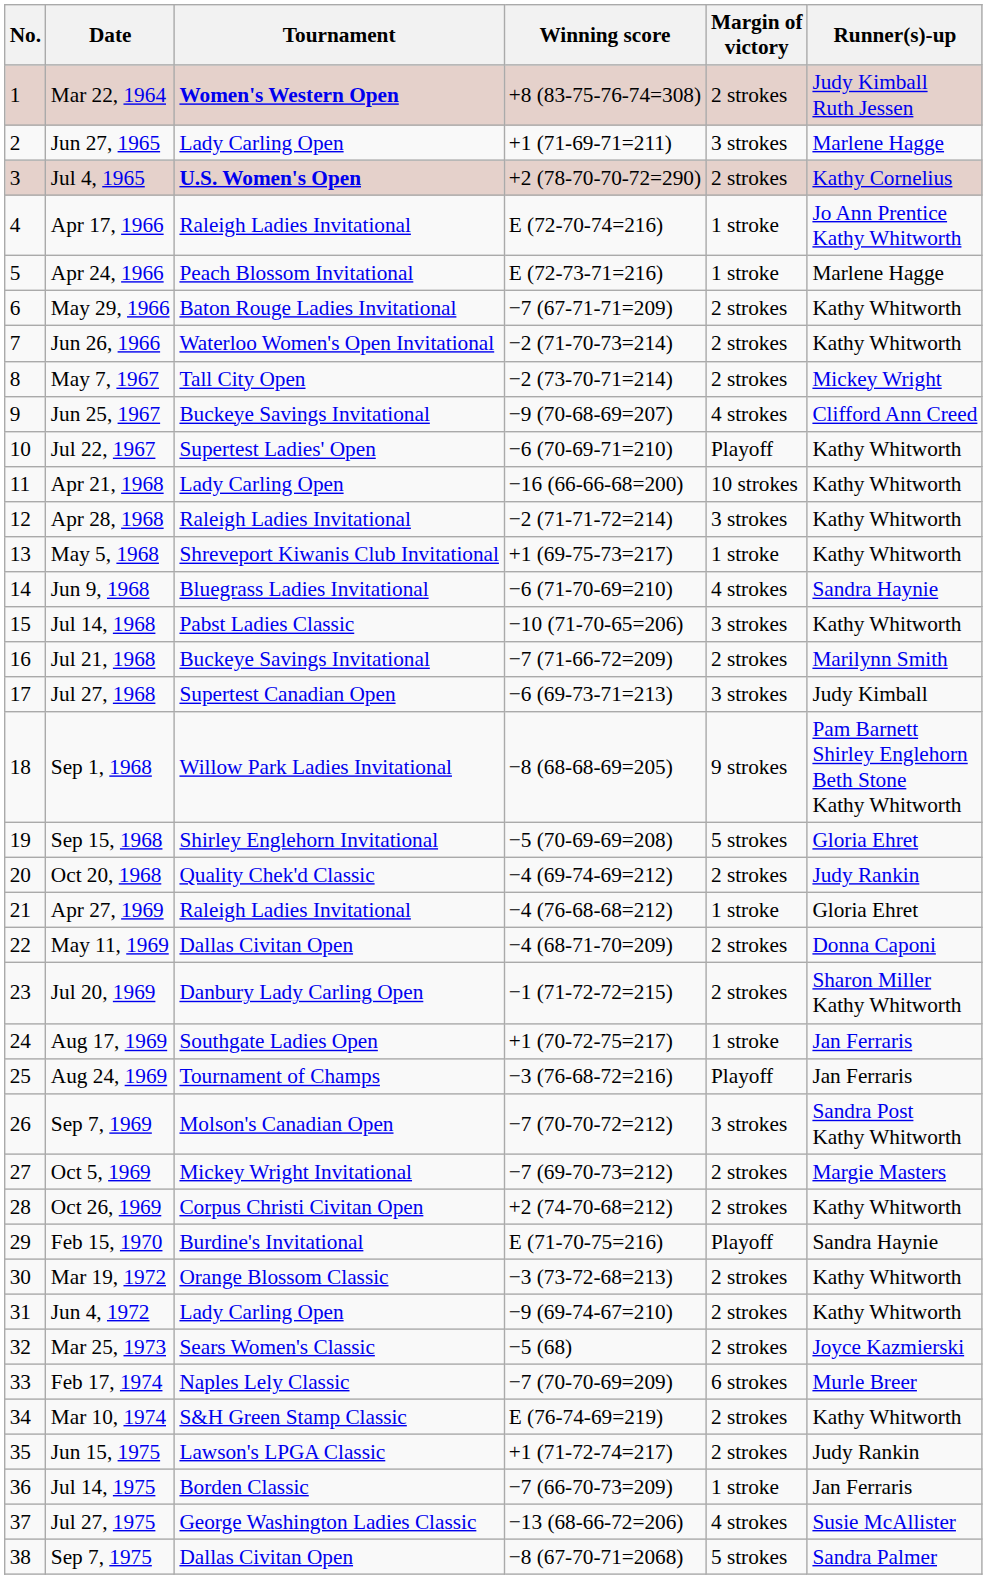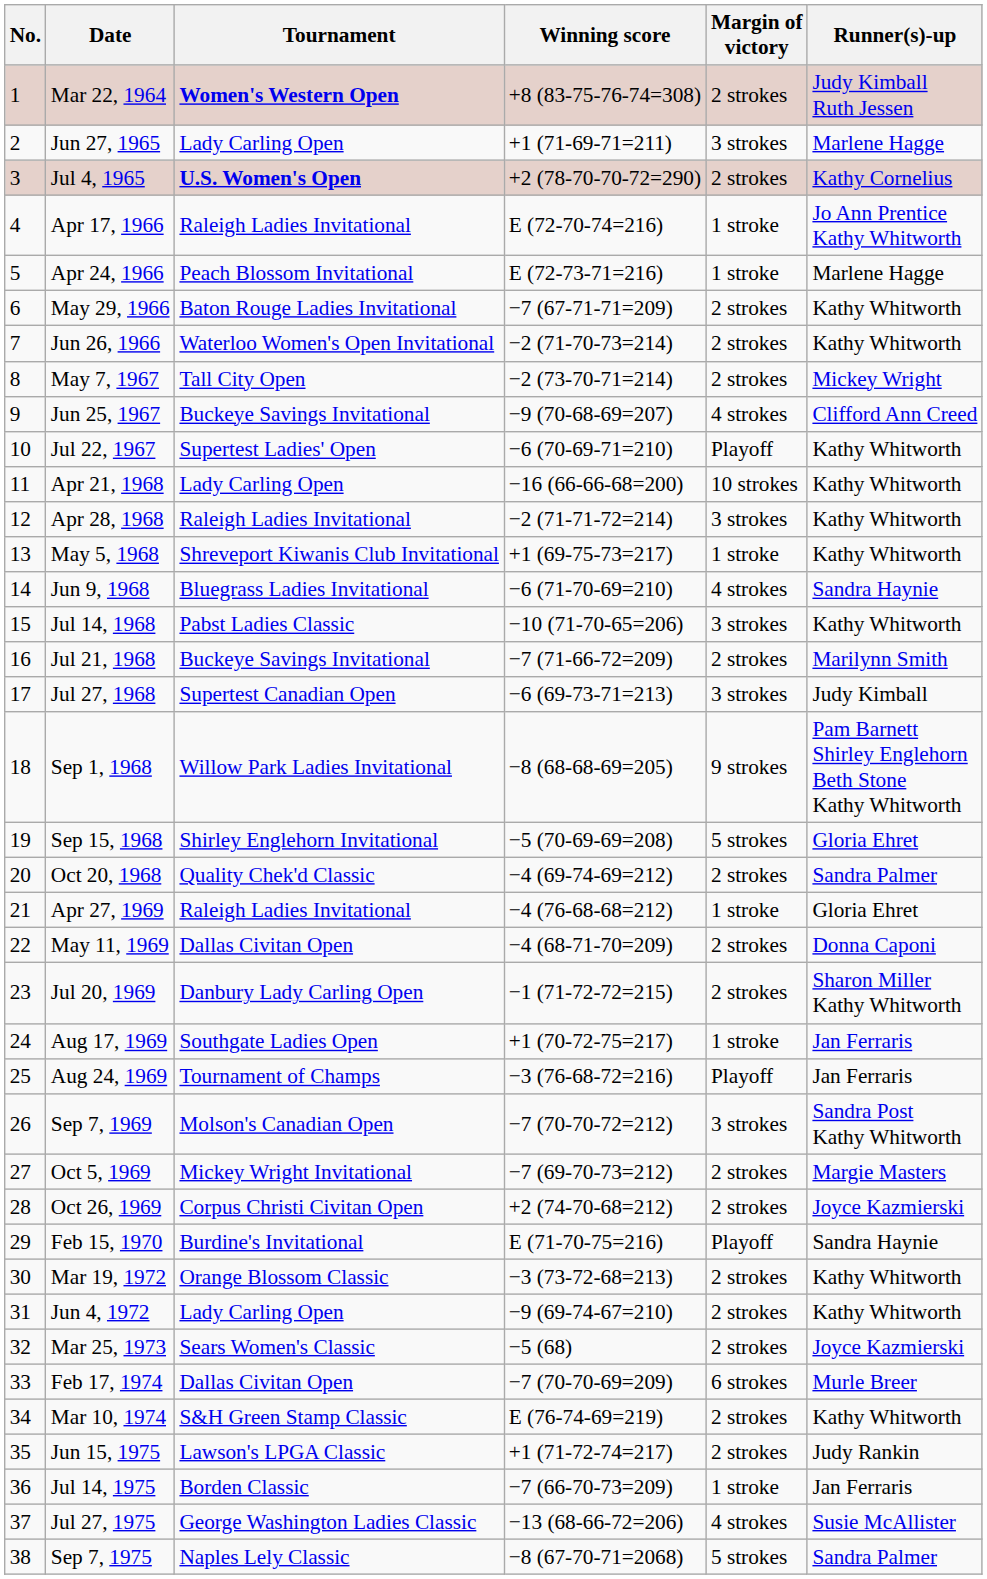 <table class="wikitable" style="font-size:95%;">
 <tr>
 <th>No.</th>
 <th>Date</th>
 <th>Tournament</th>
 <th>Winning score</th>
 <th>Margin of<br>victory</th>
 <th>Runner(s)-up</th>
 </tr>
 <tr style="background:#e5d1cb;">
 <td>1</td>
 <td>Mar 22, <a href='#'>1964</a></td>
 <td><strong><a href='#'>Women's Western Open</a></strong></td>
 <td>+8 (83-75-76-74=308)</td>
 <td>2 strokes</td>
 <td> <a href='#'>Judy Kimball</a><br> <a href='#'>Ruth Jessen</a></td>
 </tr>
 <tr>
 <td>2</td>
 <td>Jun 27, <a href='#'>1965</a></td>
 <td><a href='#'>Lady Carling Open</a></td>
 <td>+1 (71-69-71=211)</td>
 <td>3 strokes</td>
 <td> <a href='#'>Marlene Hagge</a></td>
 </tr>
 <tr style="background:#e5d1cb;">
 <td>3</td>
 <td>Jul 4, <a href='#'>1965</a></td>
 <td><strong><a href='#'>U.S. Women's Open</a></strong></td>
 <td>+2 (78-70-70-72=290)</td>
 <td>2 strokes</td>
 <td> <a href='#'>Kathy Cornelius</a></td>
 </tr>
 <tr>
 <td>4</td>
 <td>Apr 17, <a href='#'>1966</a></td>
 <td><a href='#'>Raleigh Ladies Invitational</a></td>
 <td>E (72-70-74=216)</td>
 <td>1 stroke</td>
 <td> <a href='#'>Jo Ann Prentice</a><br> <a href='#'>Kathy Whitworth</a></td>
 </tr>
 <tr>
 <td>5</td>
 <td>Apr 24, <a href='#'>1966</a></td>
 <td><a href='#'>Peach Blossom Invitational</a></td>
 <td>E (72-73-71=216)</td>
 <td>1 stroke</td>
 <td> Marlene Hagge</td>
 </tr>
 <tr>
 <td>6</td>
 <td>May 29, <a href='#'>1966</a></td>
 <td><a href='#'>Baton Rouge Ladies Invitational</a></td>
 <td>−7 (67-71-71=209)</td>
 <td>2 strokes</td>
 <td> Kathy Whitworth</td>
 </tr>
 <tr>
 <td>7</td>
 <td>Jun 26, <a href='#'>1966</a></td>
 <td><a href='#'>Waterloo Women's Open Invitational</a></td>
 <td>−2 (71-70-73=214)</td>
 <td>2 strokes</td>
 <td> Kathy Whitworth</td>
 </tr>
 <tr>
 <td>8</td>
 <td>May 7, <a href='#'>1967</a></td>
 <td><a href='#'>Tall City Open</a></td>
 <td>−2 (73-70-71=214)</td>
 <td>2 strokes</td>
 <td> <a href='#'>Mickey Wright</a></td>
 </tr>
 <tr>
 <td>9</td>
 <td>Jun 25, <a href='#'>1967</a></td>
 <td><a href='#'>Buckeye Savings Invitational</a></td>
 <td>−9 (70-68-69=207)</td>
 <td>4 strokes</td>
 <td> <a href='#'>Clifford Ann Creed</a></td>
 </tr>
 <tr>
 <td>10</td>
 <td>Jul 22, <a href='#'>1967</a></td>
 <td><a href='#'>Supertest Ladies' Open</a></td>
 <td>−6 (70-69-71=210)</td>
 <td>Playoff</td>
 <td> Kathy Whitworth</td>
 </tr>
 <tr>
 <td>11</td>
 <td>Apr 21, <a href='#'>1968</a></td>
 <td><a href='#'>Lady Carling Open</a></td>
 <td>−16 (66-66-68=200)</td>
 <td>10 strokes</td>
 <td> Kathy Whitworth</td>
 </tr>
 <tr>
 <td>12</td>
 <td>Apr 28, <a href='#'>1968</a></td>
 <td><a href='#'>Raleigh Ladies Invitational</a></td>
 <td>−2 (71-71-72=214)</td>
 <td>3 strokes</td>
 <td> Kathy Whitworth</td>
 </tr>
 <tr>
 <td>13</td>
 <td>May 5, <a href='#'>1968</a></td>
 <td><a href='#'>Shreveport Kiwanis Club Invitational</a></td>
 <td>+1 (69-75-73=217)</td>
 <td>1 stroke</td>
 <td> Kathy Whitworth</td>
 </tr>
 <tr>
 <td>14</td>
 <td>Jun 9, <a href='#'>1968</a></td>
 <td><a href='#'>Bluegrass Ladies Invitational</a></td>
 <td>−6 (71-70-69=210)</td>
 <td>4 strokes</td>
 <td> <a href='#'>Sandra Haynie</a></td>
 </tr>
 <tr>
 <td>15</td>
 <td>Jul 14, <a href='#'>1968</a></td>
 <td><a href='#'>Pabst Ladies Classic</a></td>
 <td>−10 (71-70-65=206)</td>
 <td>3 strokes</td>
 <td> Kathy Whitworth</td>
 </tr>
 <tr>
 <td>16</td>
 <td>Jul 21, <a href='#'>1968</a></td>
 <td><a href='#'>Buckeye Savings Invitational</a></td>
 <td>−7 (71-66-72=209)</td>
 <td>2 strokes</td>
 <td> <a href='#'>Marilynn Smith</a></td>
 </tr>
 <tr>
 <td>17</td>
 <td>Jul 27, <a href='#'>1968</a></td>
 <td><a href='#'>Supertest Canadian Open</a></td>
 <td>−6 (69-73-71=213)</td>
 <td>3 strokes</td>
 <td> Judy Kimball</td>
 </tr>
 <tr>
 <td>18</td>
 <td>Sep 1, <a href='#'>1968</a></td>
 <td><a href='#'>Willow Park Ladies Invitational</a></td>
 <td>−8 (68-68-69=205)</td>
 <td>9 strokes</td>
 <td> <a href='#'>Pam Barnett</a><br> <a href='#'>Shirley Englehorn</a><br> <a href='#'>Beth Stone</a><br> Kathy Whitworth</td>
 </tr>
 <tr>
 <td>19</td>
 <td>Sep 15, <a href='#'>1968</a></td>
 <td><a href='#'>Shirley Englehorn Invitational</a></td>
 <td>−5 (70-69-69=208)</td>
 <td>5 strokes</td>
 <td> <a href='#'>Gloria Ehret</a></td>
 </tr>
 <tr>
 <td>20</td>
 <td>Oct 20, <a href='#'>1968</a></td>
 <td><a href='#'>Quality Chek'd Classic</a></td>
 <td>−4 (69-74-69=212)</td>
 <td>2 strokes</td>
-<td> <a href='#'>Judy Rankin</a></td>
+<td> <a href='#'>Sandra Palmer</a></td>
 </tr>
 <tr>
 <td>21</td>
 <td>Apr 27, <a href='#'>1969</a></td>
 <td><a href='#'>Raleigh Ladies Invitational</a></td>
 <td>−4 (76-68-68=212)</td>
 <td>1 stroke</td>
 <td> Gloria Ehret</td>
 </tr>
 <tr>
 <td>22</td>
 <td>May 11, <a href='#'>1969</a></td>
 <td><a href='#'>Dallas Civitan Open</a></td>
 <td>−4 (68-71-70=209)</td>
 <td>2 strokes</td>
 <td> <a href='#'>Donna Caponi</a></td>
 </tr>
 <tr>
 <td>23</td>
 <td>Jul 20, <a href='#'>1969</a></td>
 <td><a href='#'>Danbury Lady Carling Open</a></td>
 <td>−1 (71-72-72=215)</td>
 <td>2 strokes</td>
 <td> <a href='#'>Sharon Miller</a><br> Kathy Whitworth</td>
 </tr>
 <tr>
 <td>24</td>
 <td>Aug 17, <a href='#'>1969</a></td>
 <td><a href='#'>Southgate Ladies Open</a></td>
 <td>+1 (70-72-75=217)</td>
 <td>1 stroke</td>
 <td> <a href='#'>Jan Ferraris</a></td>
 </tr>
 <tr>
 <td>25</td>
 <td>Aug 24, <a href='#'>1969</a></td>
 <td><a href='#'>Tournament of Champs</a></td>
 <td>−3 (76-68-72=216)</td>
 <td>Playoff</td>
 <td> Jan Ferraris</td>
 </tr>
 <tr>
 <td>26</td>
 <td>Sep 7, <a href='#'>1969</a></td>
 <td><a href='#'>Molson's Canadian Open</a></td>
 <td>−7 (70-70-72=212)</td>
 <td>3 strokes</td>
 <td> <a href='#'>Sandra Post</a><br> Kathy Whitworth</td>
 </tr>
 <tr>
 <td>27</td>
 <td>Oct 5, <a href='#'>1969</a></td>
 <td><a href='#'>Mickey Wright Invitational</a></td>
 <td>−7 (69-70-73=212)</td>
 <td>2 strokes</td>
 <td> <a href='#'>Margie Masters</a></td>
 </tr>
 <tr>
 <td>28</td>
 <td>Oct 26, <a href='#'>1969</a></td>
 <td><a href='#'>Corpus Christi Civitan Open</a></td>
 <td>+2 (74-70-68=212)</td>
 <td>2 strokes</td>
-<td> Kathy Whitworth</td>
+<td> <a href='#'>Joyce Kazmierski</a></td>
 </tr>
 <tr>
 <td>29</td>
 <td>Feb 15, <a href='#'>1970</a></td>
 <td><a href='#'>Burdine's Invitational</a></td>
 <td>E (71-70-75=216)</td>
 <td>Playoff</td>
 <td> Sandra Haynie</td>
 </tr>
 <tr>
 <td>30</td>
 <td>Mar 19, <a href='#'>1972</a></td>
 <td><a href='#'>Orange Blossom Classic</a></td>
 <td>−3 (73-72-68=213)</td>
 <td>2 strokes</td>
 <td> Kathy Whitworth</td>
 </tr>
 <tr>
 <td>31</td>
 <td>Jun 4, <a href='#'>1972</a></td>
 <td><a href='#'>Lady Carling Open</a></td>
 <td>−9 (69-74-67=210)</td>
 <td>2 strokes</td>
 <td> Kathy Whitworth</td>
 </tr>
 <tr>
 <td>32</td>
 <td>Mar 25, <a href='#'>1973</a></td>
 <td><a href='#'>Sears Women's Classic</a></td>
 <td>−5 (68)</td>
 <td>2 strokes</td>
 <td> <a href='#'>Joyce Kazmierski</a></td>
 </tr>
 <tr>
 <td>33</td>
 <td>Feb 17, <a href='#'>1974</a></td>
-<td><a href='#'>Naples Lely Classic</a></td>
+<td><a href='#'>Dallas Civitan Open</a></td>
 <td>−7 (70-70-69=209)</td>
 <td>6 strokes</td>
 <td> <a href='#'>Murle Breer</a></td>
 </tr>
 <tr>
 <td>34</td>
 <td>Mar 10, <a href='#'>1974</a></td>
 <td><a href='#'>S&H Green Stamp Classic</a></td>
 <td>E (76-74-69=219)</td>
 <td>2 strokes</td>
 <td> Kathy Whitworth</td>
 </tr>
 <tr>
 <td>35</td>
 <td>Jun 15, <a href='#'>1975</a></td>
 <td><a href='#'>Lawson's LPGA Classic</a></td>
 <td>+1 (71-72-74=217)</td>
 <td>2 strokes</td>
 <td> Judy Rankin</td>
 </tr>
 <tr>
 <td>36</td>
 <td>Jul 14, <a href='#'>1975</a></td>
 <td><a href='#'>Borden Classic</a></td>
 <td>−7 (66-70-73=209)</td>
 <td>1 stroke</td>
 <td> Jan Ferraris</td>
 </tr>
 <tr>
 <td>37</td>
 <td>Jul 27, <a href='#'>1975</a></td>
 <td><a href='#'>George Washington Ladies Classic</a></td>
 <td>−13 (68-66-72=206)</td>
 <td>4 strokes</td>
 <td> <a href='#'>Susie McAllister</a></td>
 </tr>
 <tr>
 <td>38</td>
 <td>Sep 7, <a href='#'>1975</a></td>
-<td><a href='#'>Dallas Civitan Open</a></td>
+<td><a href='#'>Naples Lely Classic</a></td>
 <td>−8 (67-70-71=2068)</td>
 <td>5 strokes</td>
 <td> <a href='#'>Sandra Palmer</a></td>
 </tr>
 </table>
